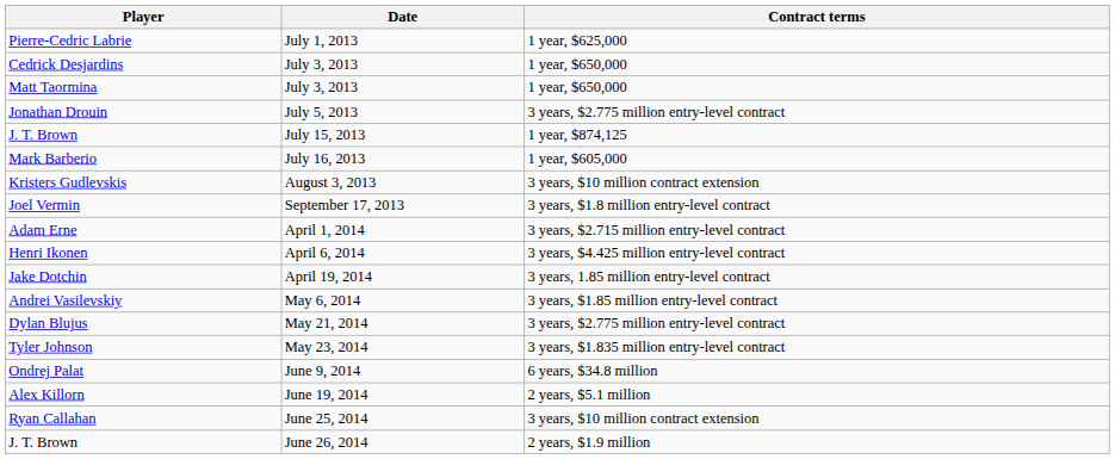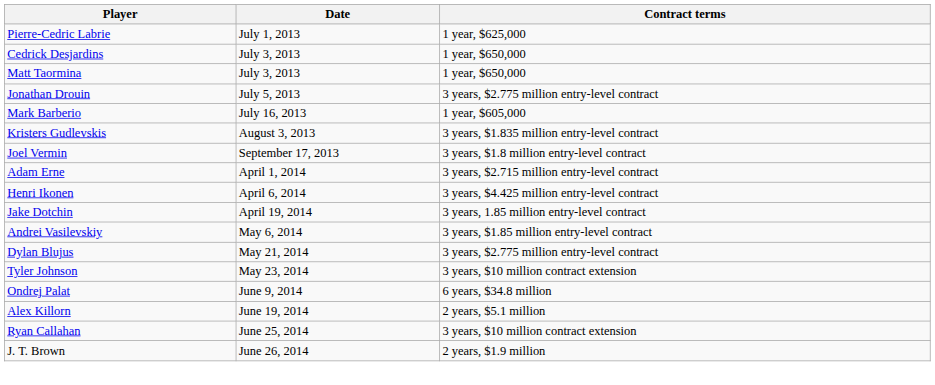 <table class="wikitable" style="width:75%;">
 <tr style="text-align:center; background:#ddd;">
 <th style="width:25%;">Player</th>
 <th style="width:22%;">Date</th>
 <th style="width:53%;">Contract terms</th>
 </tr>
 <tr>
 <td><a href='#'>Pierre-Cedric Labrie</a></td>
 <td>July 1, 2013</td>
 <td>1 year, $625,000</td>
 </tr>
 <tr>
 <td><a href='#'>Cedrick Desjardins</a></td>
 <td>July 3, 2013</td>
 <td>1 year, $650,000</td>
 </tr>
 <tr>
 <td><a href='#'>Matt Taormina</a></td>
 <td>July 3, 2013</td>
 <td>1 year, $650,000</td>
 </tr>
 <tr>
 <td><a href='#'>Jonathan Drouin</a></td>
 <td>July 5, 2013</td>
 <td>3 years, $2.775 million entry-level contract</td>
 </tr>
 <tr>
-<td><a href='#'>J. T. Brown</a></td>
-<td>July 15, 2013</td>
-<td>1 year, $874,125</td>
-</tr>
-<tr>
 <td><a href='#'>Mark Barberio</a></td>
 <td>July 16, 2013</td>
 <td>1 year, $605,000</td>
 </tr>
 <tr>
 <td><a href='#'>Kristers Gudlevskis</a></td>
 <td>August 3, 2013</td>
-<td>3 years, $10 million contract extension</td>
+<td>3 years, $1.835 million entry-level contract</td>
 </tr>
 <tr>
 <td><a href='#'>Joel Vermin</a></td>
 <td>September 17, 2013</td>
 <td>3 years, $1.8 million entry-level contract</td>
 </tr>
 <tr>
 <td><a href='#'>Adam Erne</a></td>
 <td>April 1, 2014</td>
 <td>3 years, $2.715 million entry-level contract</td>
 </tr>
 <tr>
 <td><a href='#'>Henri Ikonen</a></td>
 <td>April 6, 2014</td>
 <td>3 years, $4.425 million entry-level contract</td>
 </tr>
 <tr>
 <td><a href='#'>Jake Dotchin</a></td>
 <td>April 19, 2014</td>
 <td>3 years, 1.85 million entry-level contract</td>
 </tr>
 <tr>
 <td><a href='#'>Andrei Vasilevskiy</a></td>
 <td>May 6, 2014</td>
 <td>3 years, $1.85 million entry-level contract</td>
 </tr>
 <tr>
 <td><a href='#'>Dylan Blujus</a></td>
 <td>May 21, 2014</td>
 <td>3 years, $2.775 million entry-level contract</td>
 </tr>
 <tr>
 <td><a href='#'>Tyler Johnson</a></td>
 <td>May 23, 2014</td>
-<td>3 years, $1.835 million entry-level contract</td>
+<td>3 years, $10 million contract extension</td>
 </tr>
 <tr>
 <td><a href='#'>Ondrej Palat</a></td>
 <td>June 9, 2014</td>
 <td>6 years, $34.8 million</td>
 </tr>
 <tr>
 <td><a href='#'>Alex Killorn</a></td>
 <td>June 19, 2014</td>
 <td>2 years, $5.1 million</td>
 </tr>
 <tr>
 <td><a href='#'>Ryan Callahan</a></td>
 <td>June 25, 2014</td>
 <td>3 years, $10 million contract extension</td>
 </tr>
 <tr>
 <td>J. T. Brown</td>
 <td>June 26, 2014</td>
 <td>2 years, $1.9 million</td>
 </tr>
 </table>
